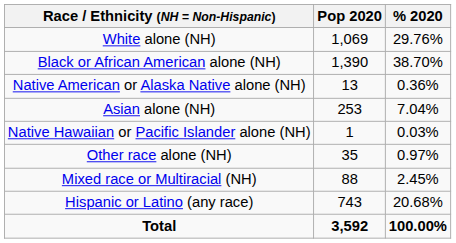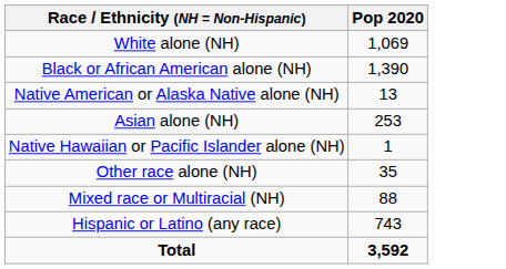 <table class="wikitable" style="text-align:center;">
 <tr>
 <th>Race / Ethnicity <small>(<em>NH = Non-Hispanic</em>)</small></th>
 <th>Pop 2020</th>
-<th>% 2020</th>
 </tr>
 <tr>
 <td><a href='#'>White</a> alone (NH)</td>
 <td>1,069</td>
-<td>29.76%</td>
 </tr>
 <tr>
 <td><a href='#'>Black or African American</a> alone (NH)</td>
 <td>1,390</td>
-<td>38.70%</td>
 </tr>
 <tr>
 <td><a href='#'>Native American</a> or <a href='#'>Alaska Native</a> alone (NH)</td>
 <td>13</td>
-<td>0.36%</td>
 </tr>
 <tr>
 <td><a href='#'>Asian</a> alone (NH)</td>
 <td>253</td>
-<td>7.04%</td>
 </tr>
 <tr>
 <td><a href='#'>Native Hawaiian</a> or <a href='#'>Pacific Islander</a> alone (NH)</td>
 <td>1</td>
-<td>0.03%</td>
 </tr>
 <tr>
 <td><a href='#'>Other race</a> alone (NH)</td>
 <td>35</td>
-<td>0.97%</td>
 </tr>
 <tr>
 <td><a href='#'>Mixed race or Multiracial</a> (NH)</td>
 <td>88</td>
-<td>2.45%</td>
 </tr>
 <tr>
 <td><a href='#'>Hispanic or Latino</a> (any race)</td>
 <td>743</td>
-<td>20.68%</td>
 </tr>
 <tr>
 <td><strong>Total</strong></td>
 <td><strong>3,592</strong></td>
-<td><strong>100.00%</strong></td>
 </tr>
 </table>
